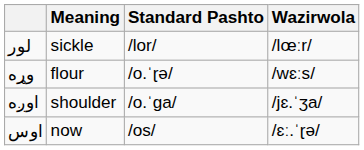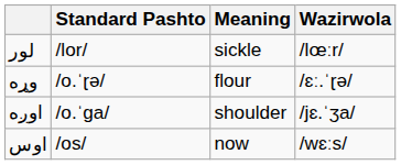 <table class="wikitable">
 <tr>
 <th></th>
+<th>Standard Pashto</th>
 <th>Meaning</th>
-<th>Standard Pashto</th>
 <th>Wazirwola</th>
 </tr>
 <tr>
 <td>لور</td>
+<td>/lor/</td>
 <td>sickle</td>
-<td>/lor/</td>
 <td>/lœːr/</td>
 </tr>
 <tr>
 <td>وړه</td>
+<td>/o.ˈɽə/</td>
 <td>flour</td>
-<td>/o.ˈɽə/</td>
-<td>/wɛːs/</td>
+<td>/ɛː.ˈɽə/</td>
 </tr>
 <tr>
 <td>اوږه</td>
+<td>/o.ˈɡa/</td>
 <td>shoulder</td>
-<td>/o.ˈɡa/</td>
 <td>/jɛ.ˈʒa/</td>
 </tr>
 <tr>
 <td>اوس</td>
+<td>/os/</td>
 <td>now</td>
-<td>/os/</td>
-<td>/ɛː.ˈɽə/</td>
+<td>/wɛːs/</td>
 </tr>
 </table>
